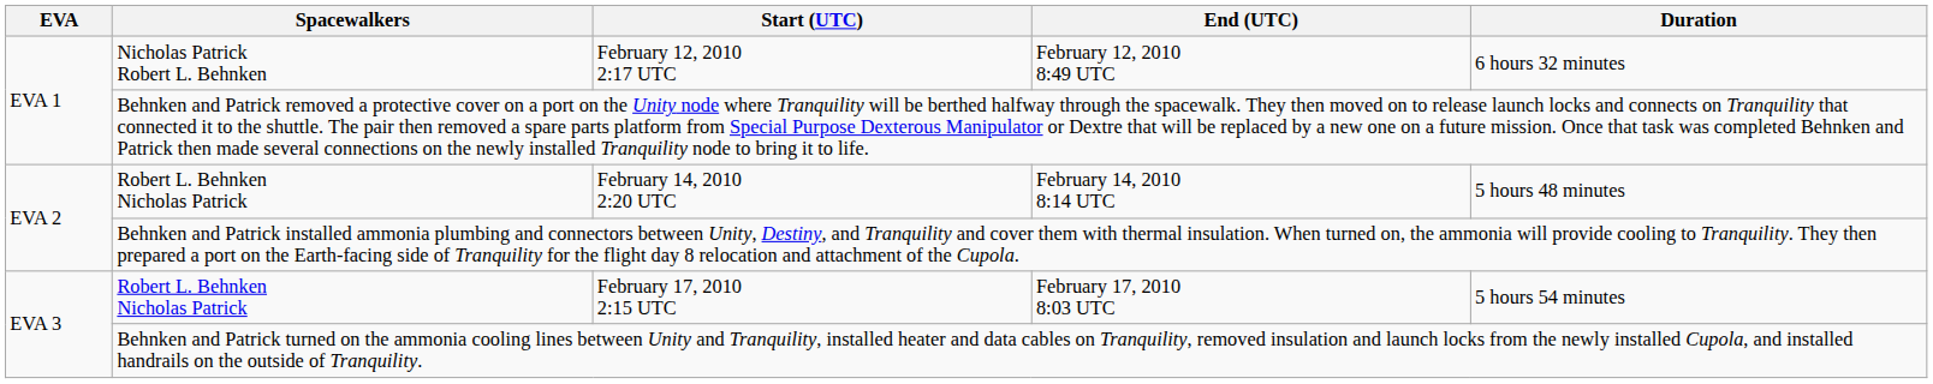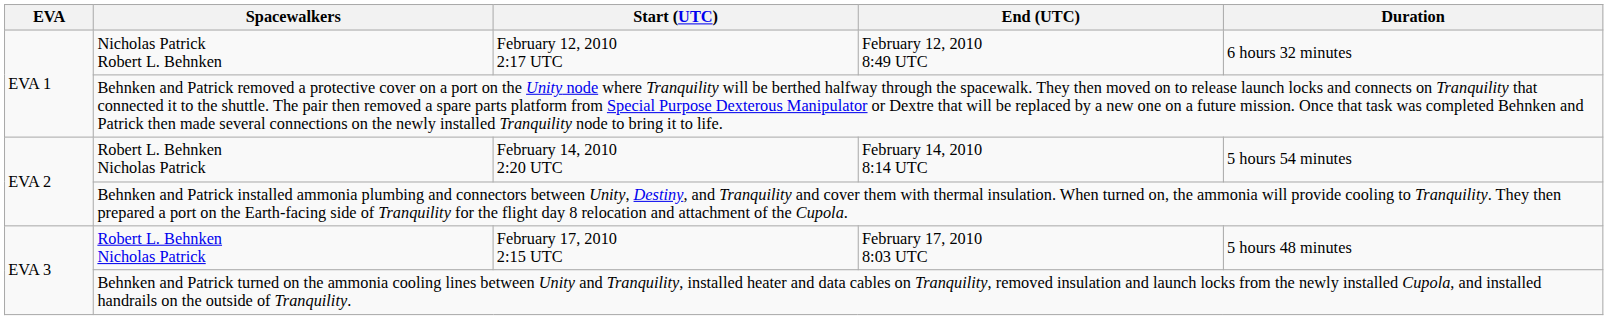 <table class="wikitable">
 <tr>
 <th style="width: 5em;">EVA</th>
 <th>Spacewalkers</th>
 <th>Start (<a href='#'>UTC</a>)</th>
 <th>End (UTC)</th>
 <th>Duration</th>
 </tr>
 <tr>
 <td rowspan="2">EVA 1</td>
 <td>Nicholas Patrick <br> Robert L. Behnken</td>
 <td>February 12, 2010 <br> 2:17 UTC</td>
 <td>February 12, 2010 <br> 8:49 UTC</td>
 <td>6 hours 32 minutes</td>
 </tr>
 <tr>
 <td colspan="4">Behnken and Patrick removed a protective cover on a port on the <a href='#'><em>Unity</em> node</a> where <em>Tranquility</em> will be berthed halfway through the spacewalk. They then moved on to release launch locks and connects on <em>Tranquility</em> that connected it to the shuttle. The pair then removed a spare parts platform from <a href='#'>Special Purpose Dexterous Manipulator</a> or Dextre that will be replaced by a new one on a future mission. Once that task was completed Behnken and Patrick then made several connections on the newly installed <em>Tranquility</em> node to bring it to life.</td>
 </tr>
 <tr>
 <td rowspan="2">EVA 2</td>
 <td>Robert L. Behnken <br> Nicholas Patrick</td>
 <td>February 14, 2010 <br> 2:20 UTC</td>
 <td>February 14, 2010 <br> 8:14 UTC</td>
-<td>5 hours 48 minutes</td>
+<td>5 hours 54 minutes</td>
 </tr>
 <tr>
 <td colspan="4">Behnken and Patrick installed ammonia plumbing and connectors between <em>Unity</em>, <em><a href='#'>Destiny</a></em>, and <em>Tranquility</em> and cover them with thermal insulation. When turned on, the ammonia will provide cooling to <em>Tranquility</em>. They then prepared a port on the Earth-facing side of <em>Tranquility</em> for the flight day 8 relocation and attachment of the <em>Cupola</em>.</td>
 </tr>
 <tr>
 <td rowspan="2">EVA 3</td>
 <td><a href='#'>Robert L. Behnken</a> <br> <a href='#'>Nicholas Patrick</a></td>
 <td>February 17, 2010 <br> 2:15 UTC</td>
 <td>February 17, 2010 <br> 8:03 UTC</td>
-<td>5 hours 54 minutes</td>
+<td>5 hours 48 minutes</td>
 </tr>
 <tr>
 <td colspan="4">Behnken and Patrick turned on the ammonia cooling lines between <em>Unity</em> and <em>Tranquility</em>, installed heater and data cables on <em>Tranquility</em>, removed insulation and launch locks from the newly installed <em>Cupola</em>, and installed handrails on the outside of <em>Tranquility</em>.</td>
 </tr>
 </table>
